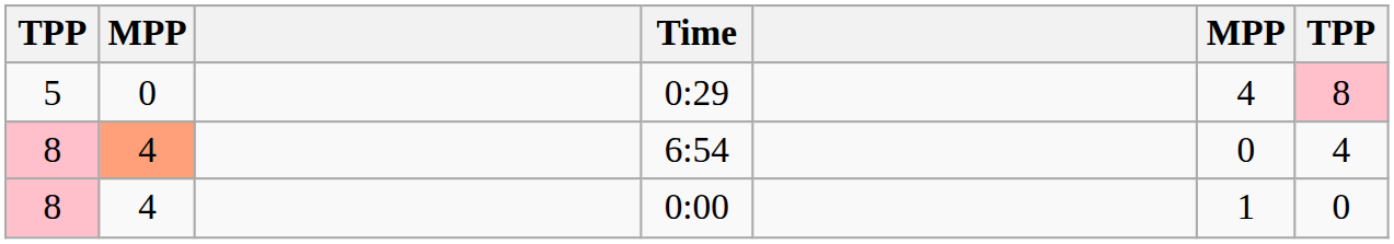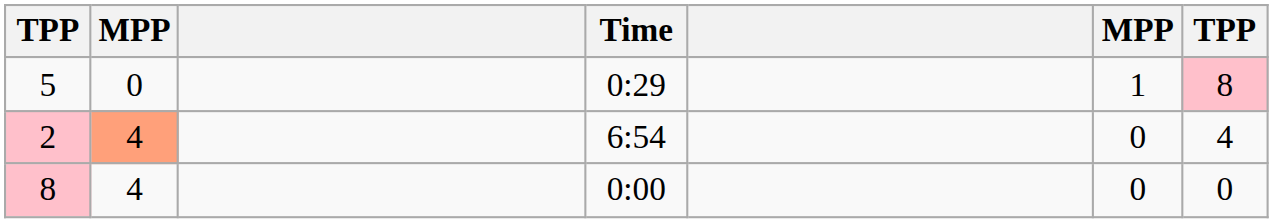 <table class="wikitable" style="text-align: center;" |>
 <tr>
 <th width="35">TPP</th>
 <th width="35">MPP</th>
 <th width="250"></th>
 <th width="45">Time</th>
 <th width="250"></th>
 <th width="35">MPP</th>
 <th width="35">TPP</th>
 </tr>
 <tr>
 <td>5</td>
 <td>0</td>
 <td style="text-align:left;"><strong></strong></td>
 <td>0:29</td>
 <td style="text-align:left;"></td>
-<td>4</td>
+<td>1</td>
 <td bgcolor=pink>8</td>
 </tr>
 <tr>
-<td bgcolor=pink>8</td>
+<td bgcolor=pink>2</td>
 <td style="background: lightsalmon;">4</td>
 <td style="text-align:left;"></td>
 <td>6:54</td>
 <td style="text-align:left;"><strong></strong></td>
 <td>0</td>
 <td>4</td>
 </tr>
 <tr>
 <td bgcolor=pink>8</td>
 <td>4</td>
 <td style="text-align:left;"></td>
 <td>0:00</td>
 <td style="text-align:left;"><strong></strong></td>
-<td>1</td>
+<td>0</td>
 <td>0</td>
 </tr>
 </table>
